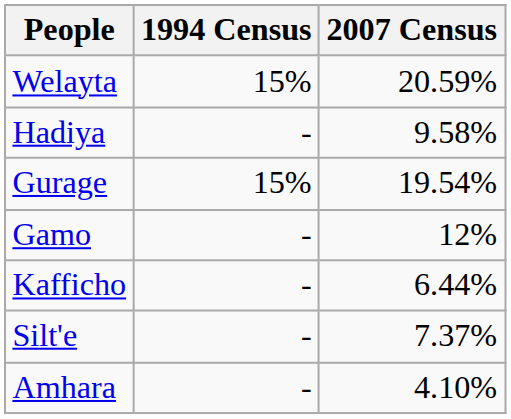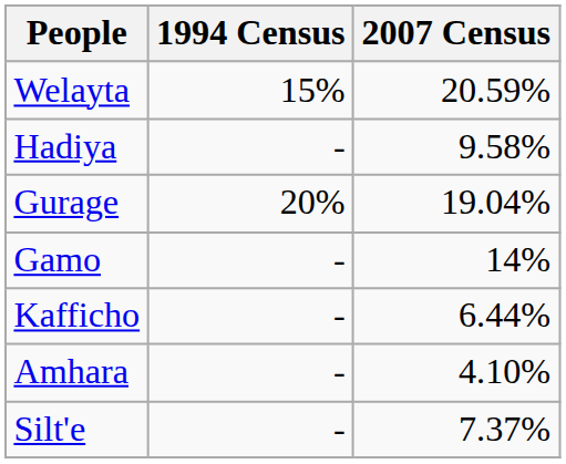 <table class="wikitable" style="text-align: right;">
 <tr>
 <th>People</th>
 <th>1994 Census</th>
 <th>2007 Census</th>
 </tr>
 <tr>
 <td align="left"><a href='#'>Welayta</a></td>
 <td>15%</td>
 <td>20.59%</td>
 </tr>
 <tr>
 <td align="left"><a href='#'>Hadiya</a></td>
 <td>-</td>
 <td>9.58%</td>
 </tr>
 <tr>
 <td align="left"><a href='#'>Gurage</a></td>
-<td>15%</td>
-<td>19.54%</td>
+<td>20%</td>
+<td>19.04%</td>
 </tr>
 <tr>
 <td align="left"><a href='#'>Gamo</a></td>
 <td>-</td>
-<td>12%</td>
+<td>14%</td>
 </tr>
 <tr>
 <td align="left"><a href='#'>Kafficho</a></td>
 <td>-</td>
 <td>6.44%</td>
 </tr>
 <tr>
+<td align="left"><a href='#'>Amhara</a></td>
+<td>-</td>
+<td>4.10%</td>
+</tr>
+<tr>
 <td align="left"><a href='#'>Silt'e</a></td>
 <td>-</td>
 <td>7.37%</td>
 </tr>
-<tr>
-<td align="left"><a href='#'>Amhara</a></td>
-<td>-</td>
-<td>4.10%</td>
-</tr>
 </table>
